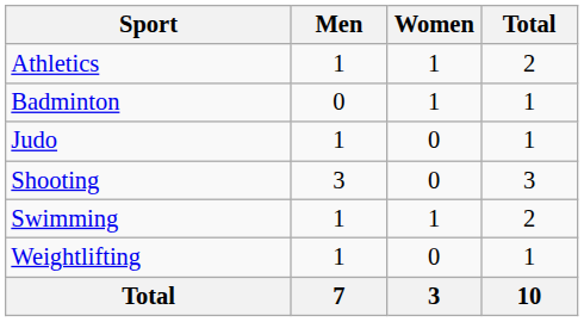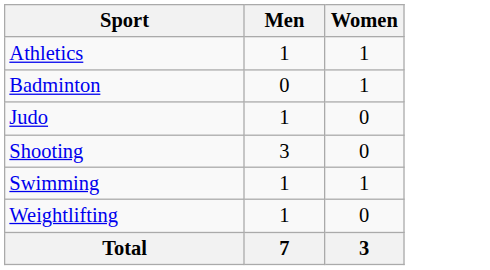 <table class="wikitable sortable" style="text-align:center;">
 <tr>
 <th width=180>Sport</th>
 <th width=55>Men</th>
 <th width=55>Women</th>
-<th width=55>Total</th>
 </tr>
 <tr>
 <td align=left><a href='#'>Athletics</a></td>
 <td>1</td>
 <td>1</td>
-<td>2</td>
 </tr>
 <tr>
 <td align=left><a href='#'>Badminton</a></td>
 <td>0</td>
-<td>1</td>
 <td>1</td>
 </tr>
 <tr>
 <td align=left><a href='#'>Judo</a></td>
 <td>1</td>
 <td>0</td>
-<td>1</td>
 </tr>
 <tr>
 <td align=left><a href='#'>Shooting</a></td>
 <td>3</td>
 <td>0</td>
-<td>3</td>
 </tr>
 <tr>
 <td align=left><a href='#'>Swimming</a></td>
 <td>1</td>
 <td>1</td>
-<td>2</td>
 </tr>
 <tr>
 <td align=left><a href='#'>Weightlifting</a></td>
 <td>1</td>
 <td>0</td>
-<td>1</td>
 </tr>
 <tr>
 <th>Total</th>
 <th>7</th>
 <th>3</th>
-<th>10</th>
 </tr>
 </table>
